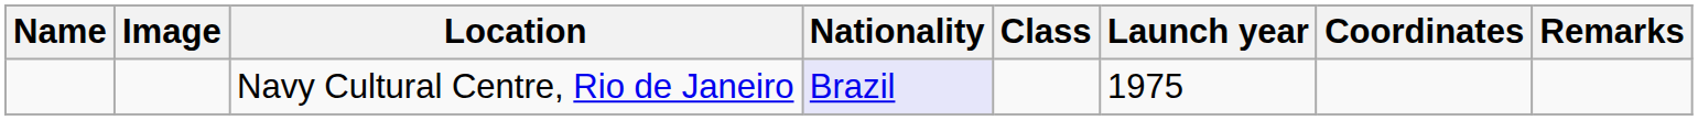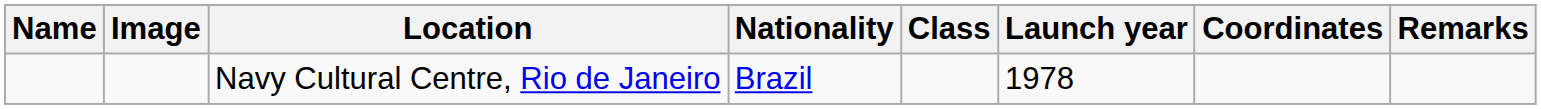 <table class="wikitable">
 <tr>
 <th>Name</th>
 <th>Image</th>
 <th>Location</th>
 <th>Nationality</th>
 <th>Class</th>
 <th>Launch year</th>
 <th>Coordinates</th>
 <th>Remarks</th>
 </tr>
 <tr>
 <td></td>
 <td></td>
 <td>Navy Cultural Centre, <a href='#'>Rio de Janeiro</a></td>
-<td style="background: lavender;"> <a href='#'>Brazil</a></td>
+<td> <a href='#'>Brazil</a></td>
 <td></td>
-<td>1975</td>
+<td>1978</td>
 <td></td>
 <td></td>
 </tr>
 </table>
